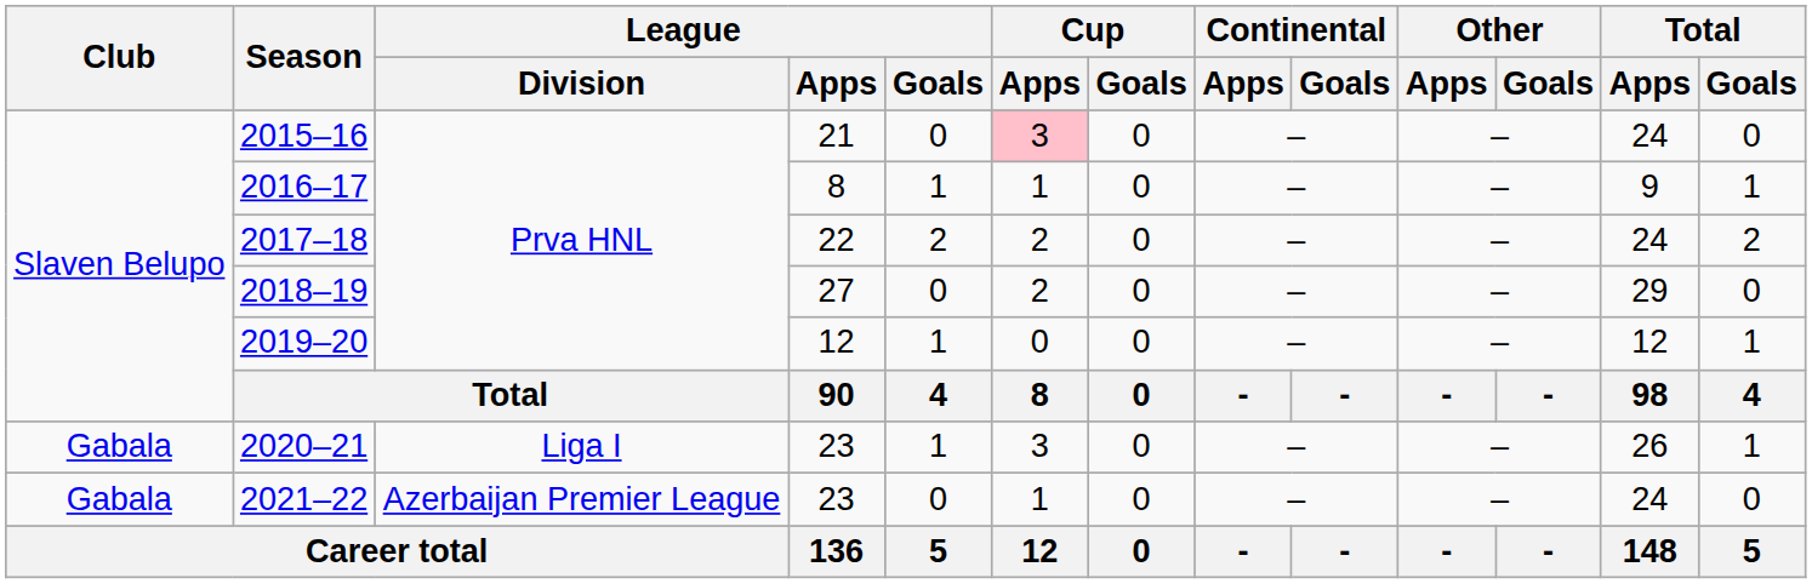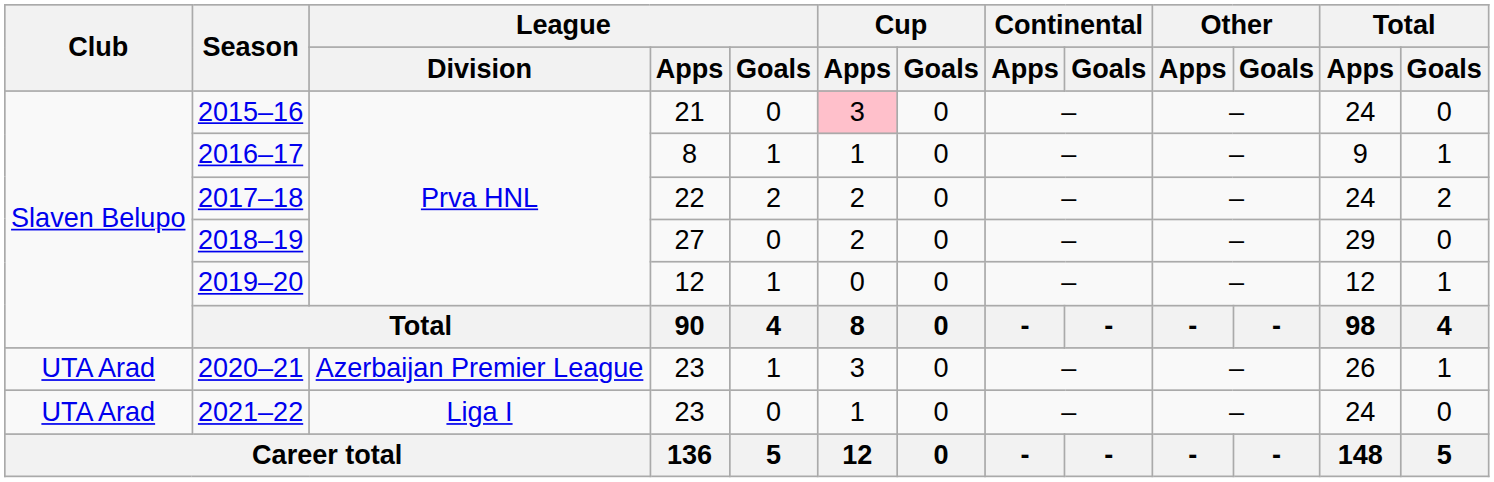 <table class="wikitable" style="text-align:center">
 <tr>
 <th rowspan="2">Club</th>
 <th rowspan="2">Season</th>
 <th colspan="3">League</th>
 <th colspan="2">Cup</th>
 <th colspan="2">Continental</th>
 <th colspan="2">Other</th>
 <th colspan="2">Total</th>
 </tr>
 <tr>
 <th>Division</th>
 <th>Apps</th>
 <th>Goals</th>
 <th>Apps</th>
 <th>Goals</th>
 <th>Apps</th>
 <th>Goals</th>
 <th>Apps</th>
 <th>Goals</th>
 <th>Apps</th>
 <th>Goals</th>
 </tr>
 <tr>
 <td rowspan="6" valign="center"><a href='#'>Slaven Belupo</a></td>
 <td><a href='#'>2015–16</a></td>
 <td rowspan="5" valign="center"><a href='#'>Prva HNL</a></td>
 <td>21</td>
 <td>0</td>
 <td style="background: pink;">3</td>
 <td>0</td>
 <td colspan="2">–</td>
 <td colspan="2">–</td>
 <td>24</td>
 <td>0</td>
 </tr>
 <tr>
 <td><a href='#'>2016–17</a></td>
 <td>8</td>
 <td>1</td>
 <td>1</td>
 <td>0</td>
 <td colspan="2">–</td>
 <td colspan="2">–</td>
 <td>9</td>
 <td>1</td>
 </tr>
 <tr>
 <td><a href='#'>2017–18</a></td>
 <td>22</td>
 <td>2</td>
 <td>2</td>
 <td>0</td>
 <td colspan="2">–</td>
 <td colspan="2">–</td>
 <td>24</td>
 <td>2</td>
 </tr>
 <tr>
 <td><a href='#'>2018–19</a></td>
 <td>27</td>
 <td>0</td>
 <td>2</td>
 <td>0</td>
 <td colspan="2">–</td>
 <td colspan="2">–</td>
 <td>29</td>
 <td>0</td>
 </tr>
 <tr>
 <td><a href='#'>2019–20</a></td>
 <td>12</td>
 <td>1</td>
 <td>0</td>
 <td>0</td>
 <td colspan="2">–</td>
 <td colspan="2">–</td>
 <td>12</td>
 <td>1</td>
 </tr>
 <tr>
 <th colspan="2">Total</th>
 <th>90</th>
 <th>4</th>
 <th>8</th>
 <th>0</th>
 <th>-</th>
 <th>-</th>
 <th>-</th>
 <th>-</th>
 <th>98</th>
 <th>4</th>
 </tr>
 <tr>
-<td valign="center"><a href='#'>Gabala</a></td>
+<td valign="center"><a href='#'>UTA Arad</a></td>
 <td><a href='#'>2020–21</a></td>
-<td><a href='#'>Liga I</a></td>
+<td><a href='#'>Azerbaijan Premier League</a></td>
 <td>23</td>
 <td>1</td>
 <td>3</td>
 <td>0</td>
 <td colspan="2">–</td>
 <td colspan="2">–</td>
 <td>26</td>
 <td>1</td>
 </tr>
 <tr>
-<td valign="center"><a href='#'>Gabala</a></td>
+<td valign="center"><a href='#'>UTA Arad</a></td>
 <td><a href='#'>2021–22</a></td>
-<td><a href='#'>Azerbaijan Premier League</a></td>
+<td><a href='#'>Liga I</a></td>
 <td>23</td>
 <td>0</td>
 <td>1</td>
 <td>0</td>
 <td colspan="2">–</td>
 <td colspan="2">–</td>
 <td>24</td>
 <td>0</td>
 </tr>
 <tr>
 <th colspan="3">Career total</th>
 <th>136</th>
 <th>5</th>
 <th>12</th>
 <th>0</th>
 <th>-</th>
 <th>-</th>
 <th>-</th>
 <th>-</th>
 <th>148</th>
 <th>5</th>
 </tr>
 </table>
